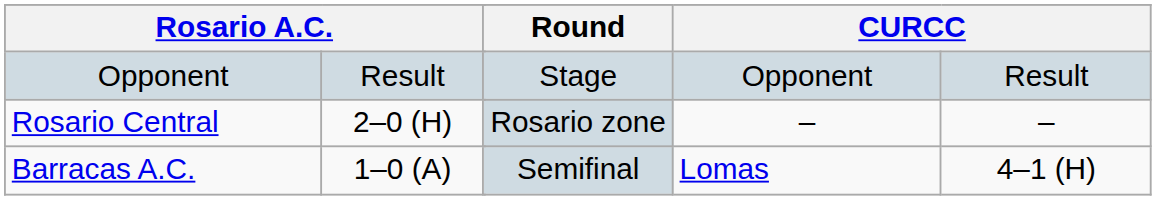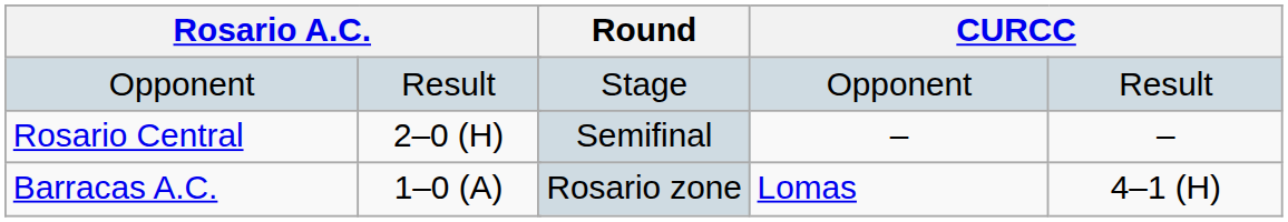 <table class="wikitable" style="text-align:center;">
 <tr>
 <th colspan=3 width= 250px><a href='#'>Rosario A.C.</a></th>
 <th>Round</th>
 <th colspan=3 width= 250px><a href='#'>CURCC</a></th>
 </tr>
 <tr bgcolor= #CFDBE2>
 <td>Opponent</td>
 <td colspan=2>Result</td>
 <td>Stage</td>
 <td>Opponent</td>
 <td colspan=2>Result</td>
 </tr>
 <tr>
 <td align=left> <a href='#'>Rosario Central</a></td>
 <td colspan=2>2–0 (H)</td>
-<td bgcolor= #CFDBE2>Rosario zone</td>
+<td bgcolor= #CFDBE2>Semifinal</td>
 <td align=center>–</td>
 <td colspan=2>–</td>
 </tr>
 <tr>
 <td align=left> <a href='#'>Barracas A.C.</a></td>
 <td colspan=2>1–0 (A)</td>
-<td bgcolor= #CFDBE2>Semifinal</td>
+<td bgcolor= #CFDBE2>Rosario zone</td>
 <td align=left> <a href='#'>Lomas</a></td>
 <td colspan=2>4–1 (H)</td>
 </tr>
 </table>
